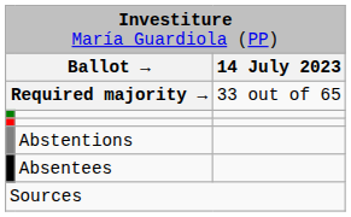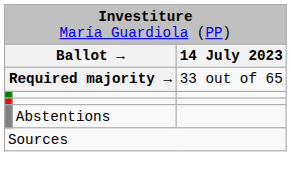 <table class="wikitable" style="text-align:center;">
 <tr>
 <td colspan="3" align="center" bgcolor="#C0C0C0"><strong>Investiture</strong><br><a href='#'>María Guardiola</a> (<a href='#'>PP</a>)</td>
 </tr>
 <tr>
 <th colspan="2" width="150px">Ballot →</th>
 <th>14 July 2023</th>
 </tr>
 <tr>
 <th colspan="2">Required majority →</th>
 <td>33 out of 65 </td>
 </tr>
 <tr>
 <th width="1px" style="background:green;"></th>
 <td align="left"></td>
 <td></td>
 </tr>
 <tr>
 <th style="background:red;"></th>
 <td align="left"></td>
 <td></td>
 </tr>
 <tr>
 <th style="background:gray;"></th>
 <td align="left">Abstentions</td>
 <td></td>
 </tr>
 <tr>
-<th style="background:black;"></th>
-<td align="left">Absentees</td>
-<td></td>
-</tr>
-<tr>
 <td align="left" colspan="3">Sources</td>
 </tr>
 </table>
